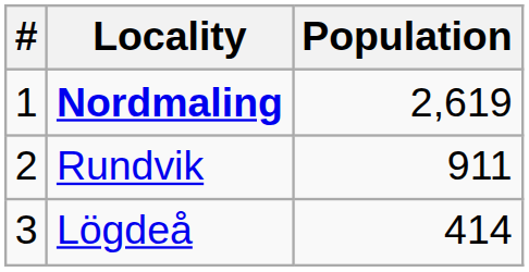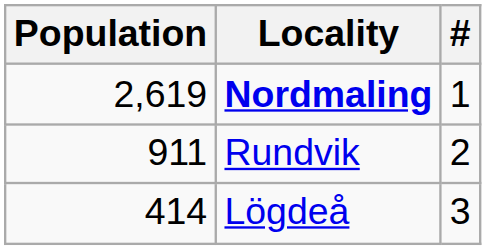 <table class="wikitable">
 <tr>
+<th>Population</th>
+<th>Locality</th>
 <th>#</th>
-<th>Locality</th>
-<th>Population</th>
 </tr>
 <tr>
+<td align="right">2,619</td>
+<td><strong><a href='#'>Nordmaling</a></strong></td>
 <td>1</td>
-<td><strong><a href='#'>Nordmaling</a></strong></td>
-<td align="right">2,619</td>
 </tr>
 <tr>
+<td align="right">911</td>
+<td><a href='#'>Rundvik</a></td>
 <td>2</td>
-<td><a href='#'>Rundvik</a></td>
-<td align="right">911</td>
 </tr>
 <tr>
+<td align="right">414</td>
+<td><a href='#'>Lögdeå</a></td>
 <td>3</td>
-<td><a href='#'>Lögdeå</a></td>
-<td align="right">414</td>
 </tr>
 </table>
